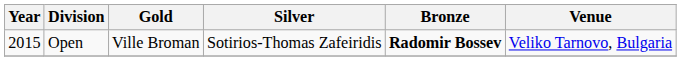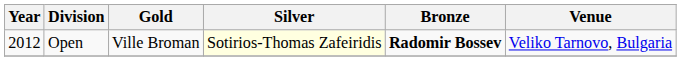 <table class="wikitable sortable" style="text-align: left;">
 <tr>
 <th>Year</th>
 <th>Division</th>
 <th> Gold</th>
 <th> Silver</th>
 <th> Bronze</th>
 <th>Venue</th>
 </tr>
 <tr>
-<td>2015</td>
+<td>2012</td>
 <td>Open</td>
 <td> Ville Broman</td>
-<td> Sotirios-Thomas Zafeiridis</td>
+<td style="background: lightyellow;"> Sotirios-Thomas Zafeiridis</td>
 <td><strong> Radomir Bossev</strong></td>
 <td><a href='#'>Veliko Tarnovo</a>, <a href='#'>Bulgaria</a></td>
 </tr>
 <tr>
 </tr>
 </table>
